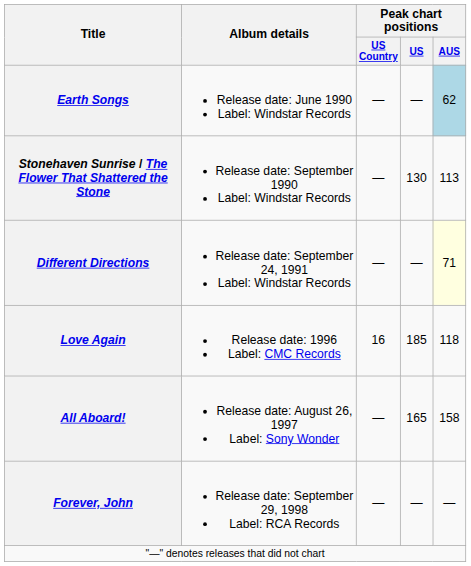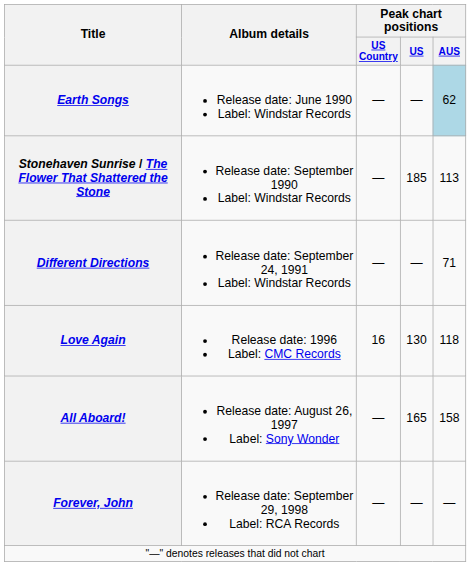 <table class="wikitable plainrowheaders" style="text-align:center;">
 <tr>
 <th rowspan="2" style="width:22em;">Title</th>
 <th rowspan="2" style="width:20em;">Album details</th>
 <th colspan="3">Peak chart<br>positions</th>
 </tr>
 <tr style="font-size:smaller;">
 <th width="45"><a href='#'>US Country</a><br></th>
 <th width="45"><a href='#'>US</a><br></th>
 <th width="45"><a href='#'>AUS</a><br></th>
 </tr>
 <tr>
 <th scope="row"><em><a href='#'>Earth Songs</a></em></th>
 <td><br><ul><li>Release date: June 1990</li><li>Label: Windstar Records</li></ul></td>
 <td>—</td>
 <td>—</td>
 <td style="background: lightblue;">62</td>
 </tr>
 <tr>
 <th scope="row"><em>Stonehaven Sunrise</em> / <em><a href='#'>The Flower That Shattered the Stone</a></em></th>
 <td><br><ul><li>Release date: September 1990</li><li>Label: Windstar Records</li></ul></td>
 <td>—</td>
-<td>130</td>
+<td>185</td>
 <td>113</td>
 </tr>
 <tr>
 <th scope="row"><em><a href='#'>Different Directions</a></em></th>
 <td><br><ul><li>Release date: September 24, 1991</li><li>Label: Windstar Records</li></ul></td>
 <td>—</td>
 <td>—</td>
-<td style="background: lightyellow;">71</td>
+<td>71</td>
 </tr>
 <tr>
 <th scope="row"><em><a href='#'>Love Again</a></em></th>
 <td><br><ul><li>Release date: 1996</li><li>Label: <a href='#'>CMC Records</a></li></ul></td>
 <td>16</td>
-<td>185</td>
+<td>130</td>
 <td>118</td>
 </tr>
 <tr>
 <th scope="row"><em><a href='#'>All Aboard!</a></em></th>
 <td><br><ul><li>Release date: August 26, 1997</li><li>Label: <a href='#'>Sony Wonder</a></li></ul></td>
 <td>—</td>
 <td>165</td>
 <td>158</td>
 </tr>
 <tr>
 <th scope="row"><em><a href='#'>Forever, John</a></em></th>
 <td><br><ul><li>Release date: September 29, 1998</li><li>Label: RCA Records</li></ul></td>
 <td>—</td>
 <td>—</td>
 <td>—</td>
 </tr>
 <tr>
 <td colspan="5" style="font-size:85%">"—" denotes releases that did not chart</td>
 </tr>
 </table>
